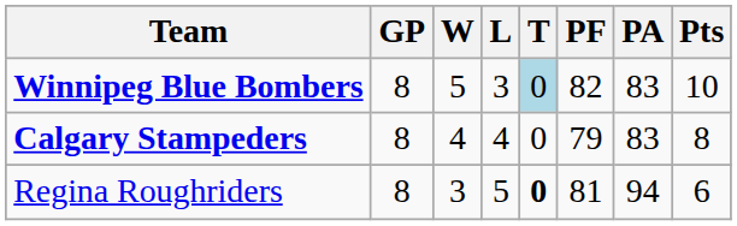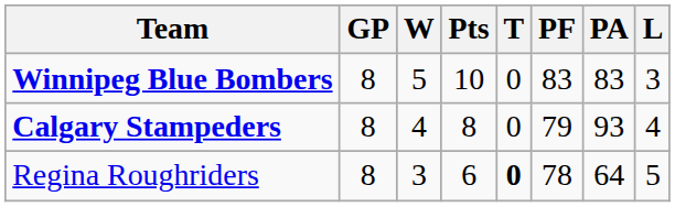 <table class="wikitable">
 <tr>
 <th>Team</th>
 <th>GP</th>
 <th>W</th>
-<th>L</th>
+<th>Pts</th>
 <th>T</th>
 <th>PF</th>
 <th>PA</th>
-<th>Pts</th>
+<th>L</th>
 </tr>
 <tr align="center">
 <td align="left"><strong><a href='#'>Winnipeg Blue Bombers</a></strong></td>
 <td>8</td>
 <td>5</td>
+<td>10</td>
+<td>0</td>
+<td>83</td>
+<td>83</td>
 <td>3</td>
-<td style="background: lightblue;">0</td>
-<td>82</td>
-<td>83</td>
-<td>10</td>
 </tr>
 <tr align="center">
 <td align="left"><strong><a href='#'>Calgary Stampeders</a></strong></td>
 <td>8</td>
 <td>4</td>
-<td>4</td>
+<td>8</td>
 <td>0</td>
 <td>79</td>
-<td>83</td>
-<td>8</td>
+<td>93</td>
+<td>4</td>
 </tr>
 <tr align="center">
 <td align="left"><a href='#'>Regina Roughriders</a></td>
 <td>8</td>
 <td>3</td>
+<td>6</td>
+<td><strong>0</strong></td>
+<td>78</td>
+<td>64</td>
 <td>5</td>
-<td><strong>0</strong></td>
-<td>81</td>
-<td>94</td>
-<td>6</td>
 </tr>
 </table>
